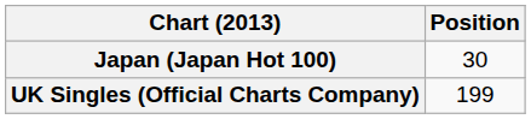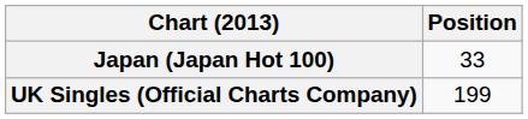 <table class="wikitable sortable plainrowheaders" style="text-align:center">
 <tr>
 <th>Chart (2013)</th>
 <th>Position</th>
 </tr>
 <tr>
 <th scope="row">Japan (Japan Hot 100)</th>
-<td>30</td>
+<td>33</td>
 </tr>
 <tr>
 <th scope="row">UK Singles (Official Charts Company)</th>
 <td>199</td>
 </tr>
 </table>
